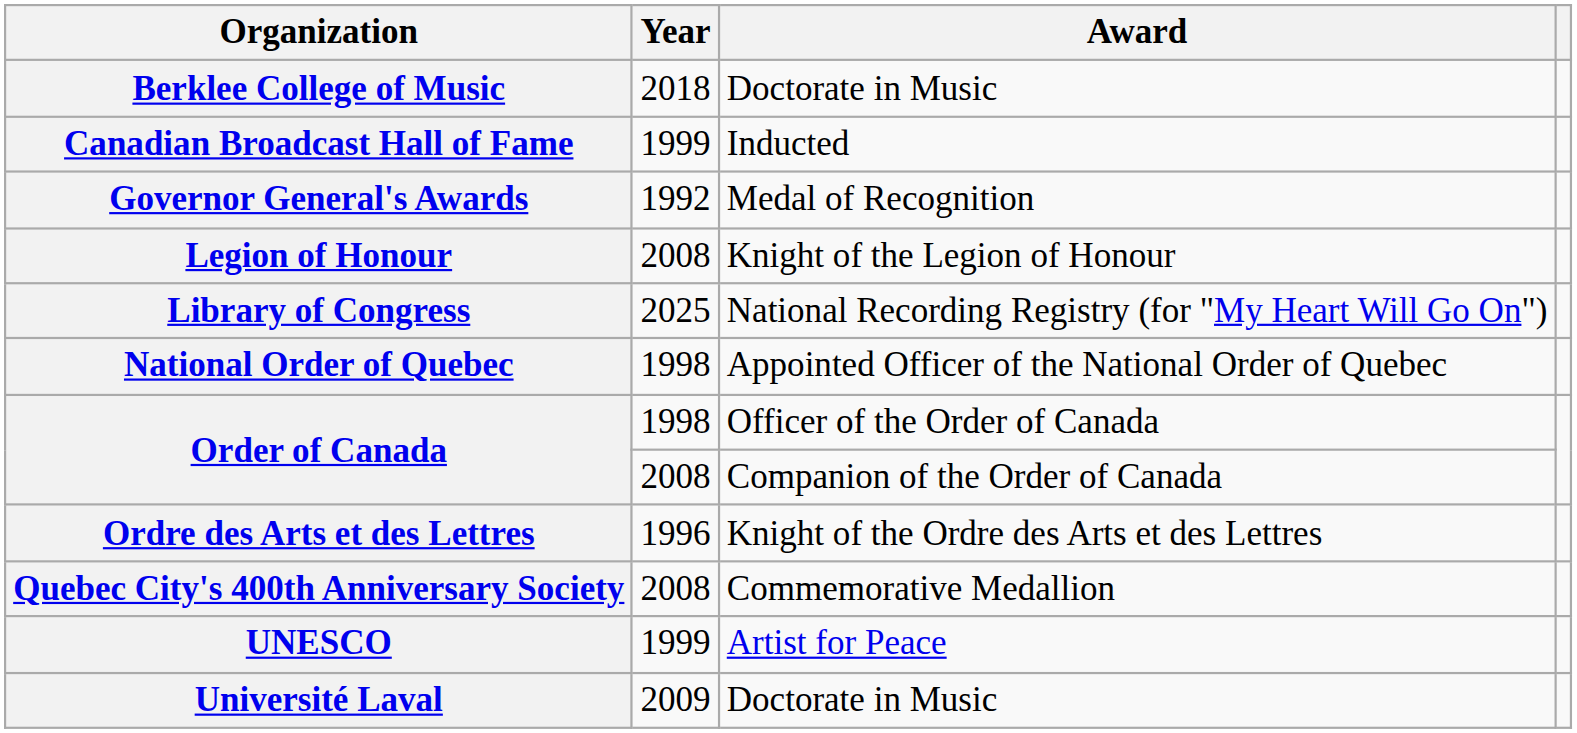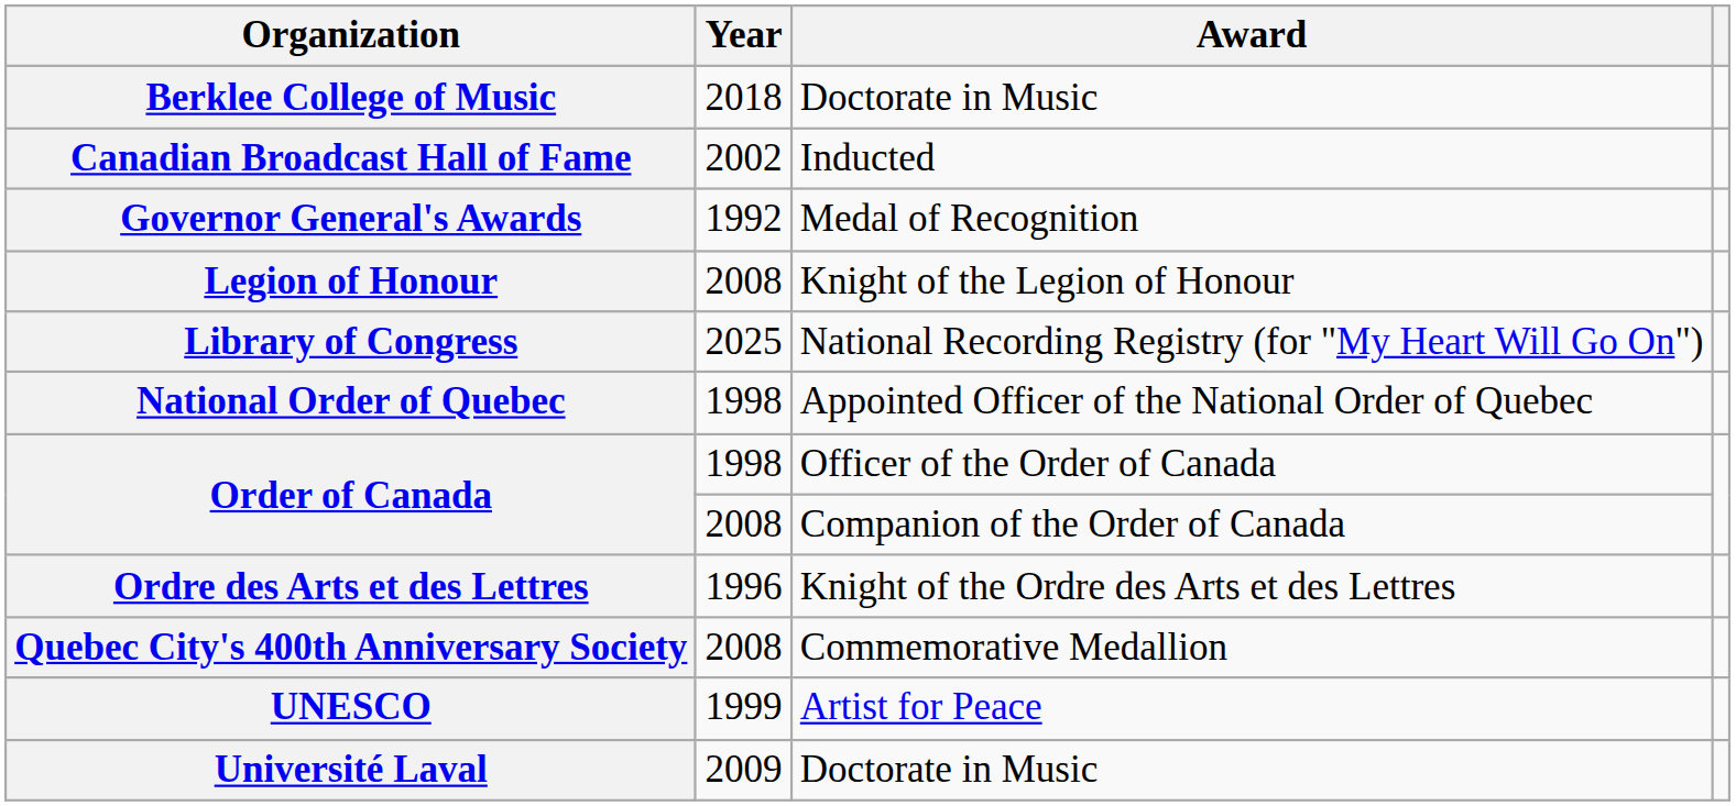 <table class="wikitable plainrowheaders">
 <tr>
 <th scope="col">Organization</th>
 <th scope="col">Year</th>
 <th scope="col">Award</th>
 <th scope="col" class="unsortable"></th>
 </tr>
 <tr>
 <th scope="rowgroup"><a href='#'>Berklee College of Music</a></th>
 <td>2018</td>
 <td>Doctorate in Music</td>
 <td></td>
 </tr>
 <tr>
 <th scope="rowgroup"><a href='#'>Canadian Broadcast Hall of Fame</a></th>
-<td>1999</td>
+<td>2002</td>
 <td>Inducted</td>
 <td></td>
 </tr>
 <tr>
 <th scope="rowgroup"><a href='#'>Governor General's Awards</a></th>
 <td>1992</td>
 <td>Medal of Recognition</td>
 <td></td>
 </tr>
 <tr>
 <th scope="rowgroup"><a href='#'>Legion of Honour</a></th>
 <td>2008</td>
 <td>Knight of the Legion of Honour</td>
 <td></td>
 </tr>
 <tr>
 <th scope="rowgroup"><a href='#'>Library of Congress</a></th>
 <td>2025</td>
 <td>National Recording Registry (for "<a href='#'>My Heart Will Go On</a>")</td>
 <td></td>
 </tr>
 <tr>
 <th scope="rowgroup"><a href='#'>National Order of Quebec</a></th>
 <td>1998</td>
 <td>Appointed Officer of the National Order of Quebec</td>
 <td></td>
 </tr>
 <tr>
 <th scope="rowgroup" rowspan="2"><a href='#'>Order of Canada</a></th>
 <td>1998</td>
 <td>Officer of the Order of Canada</td>
 <td rowspan="2"></td>
 </tr>
 <tr>
 <td>2008</td>
 <td>Companion of the Order of Canada</td>
 </tr>
 <tr>
 <th scope="rowgroup"><a href='#'>Ordre des Arts et des Lettres</a></th>
 <td>1996</td>
 <td>Knight of the Ordre des Arts et des Lettres</td>
 <td></td>
 </tr>
 <tr>
 <th scope="rowgroup"><a href='#'>Quebec City's 400th Anniversary Society</a></th>
 <td>2008</td>
 <td>Commemorative Medallion</td>
 <td></td>
 </tr>
 <tr>
 <th scope="rowgroup"><a href='#'>UNESCO</a></th>
 <td>1999</td>
 <td><a href='#'>Artist for Peace</a></td>
 <td></td>
 </tr>
 <tr>
 <th scope="rowgroup"><a href='#'>Université Laval</a></th>
 <td>2009</td>
 <td>Doctorate in Music</td>
 <td></td>
 </tr>
 </table>
